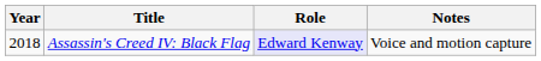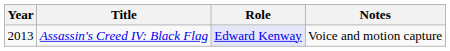 <table class="wikitable sortable">
 <tr>
 <th>Year</th>
 <th>Title</th>
 <th>Role</th>
 <th class="unsortable">Notes</th>
 </tr>
 <tr>
-<td>2018</td>
+<td>2013</td>
 <td><em><a href='#'>Assassin's Creed IV: Black Flag</a></em></td>
 <td style="background: lavender;"><a href='#'>Edward Kenway</a></td>
 <td>Voice and motion capture</td>
 </tr>
 </table>
